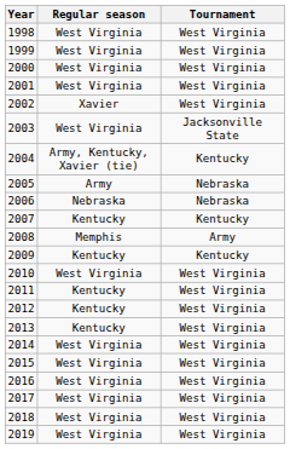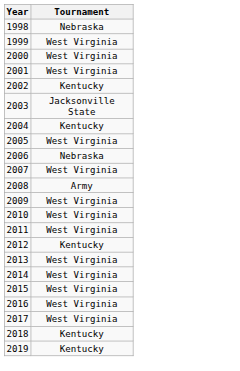 <table class="wikitable" style="text-align: center;">
 <tr>
 <th style="width:20px;">Year</th>
-<th style="width:140px;">Regular season</th>
 <th style="width:140px;">Tournament</th>
 </tr>
 <tr>
 <td>1998</td>
-<td>West Virginia</td>
-<td>West Virginia</td>
+<td>Nebraska</td>
 </tr>
 <tr>
 <td>1999</td>
-<td>West Virginia</td>
 <td>West Virginia</td>
 </tr>
 <tr>
 <td>2000</td>
 <td>West Virginia</td>
-<td>West Virginia</td>
 </tr>
 <tr>
 <td>2001</td>
 <td>West Virginia</td>
-<td>West Virginia</td>
 </tr>
 <tr>
 <td>2002</td>
-<td>Xavier</td>
-<td>West Virginia</td>
+<td>Kentucky</td>
 </tr>
 <tr>
 <td>2003</td>
-<td>West Virginia</td>
 <td>Jacksonville State</td>
 </tr>
 <tr>
 <td>2004</td>
-<td>Army, Kentucky,<br>Xavier (tie)</td>
 <td>Kentucky</td>
 </tr>
 <tr>
 <td>2005</td>
-<td>Army</td>
-<td>Nebraska</td>
+<td>West Virginia</td>
 </tr>
 <tr>
 <td>2006</td>
 <td>Nebraska</td>
-<td>Nebraska</td>
 </tr>
 <tr>
 <td>2007</td>
-<td>Kentucky</td>
-<td>Kentucky</td>
+<td>West Virginia</td>
 </tr>
 <tr>
 <td>2008</td>
-<td>Memphis</td>
 <td>Army</td>
 </tr>
 <tr>
 <td>2009</td>
-<td>Kentucky</td>
-<td>Kentucky</td>
+<td>West Virginia</td>
 </tr>
 <tr>
 <td>2010</td>
 <td>West Virginia</td>
-<td>West Virginia</td>
 </tr>
 <tr>
 <td>2011</td>
-<td>Kentucky</td>
 <td>West Virginia</td>
 </tr>
 <tr>
 <td>2012</td>
 <td>Kentucky</td>
-<td>West Virginia</td>
 </tr>
 <tr>
 <td>2013</td>
-<td>Kentucky</td>
 <td>West Virginia</td>
 </tr>
 <tr>
 <td>2014</td>
 <td>West Virginia</td>
-<td>West Virginia</td>
 </tr>
 <tr>
 <td>2015</td>
-<td>West Virginia</td>
 <td>West Virginia</td>
 </tr>
 <tr>
 <td>2016</td>
 <td>West Virginia</td>
-<td>West Virginia</td>
 </tr>
 <tr>
 <td>2017</td>
 <td>West Virginia</td>
-<td>West Virginia</td>
 </tr>
 <tr>
 <td>2018</td>
-<td>West Virginia</td>
-<td>West Virginia</td>
+<td>Kentucky</td>
 </tr>
 <tr>
 <td>2019</td>
-<td>West Virginia</td>
-<td>West Virginia</td>
+<td>Kentucky</td>
 </tr>
 </table>
